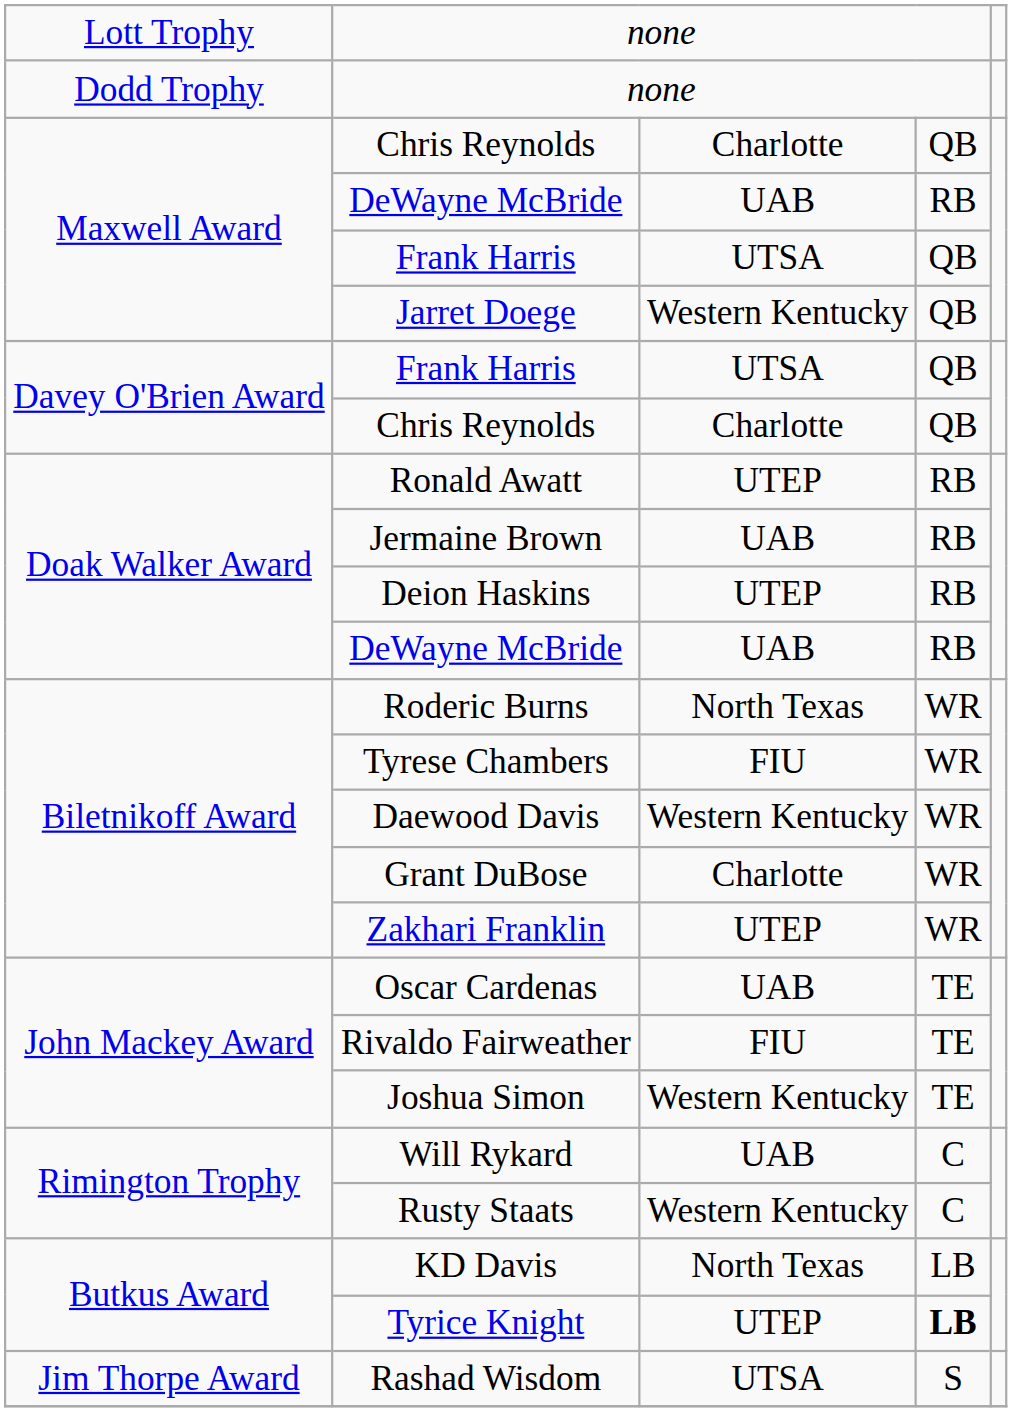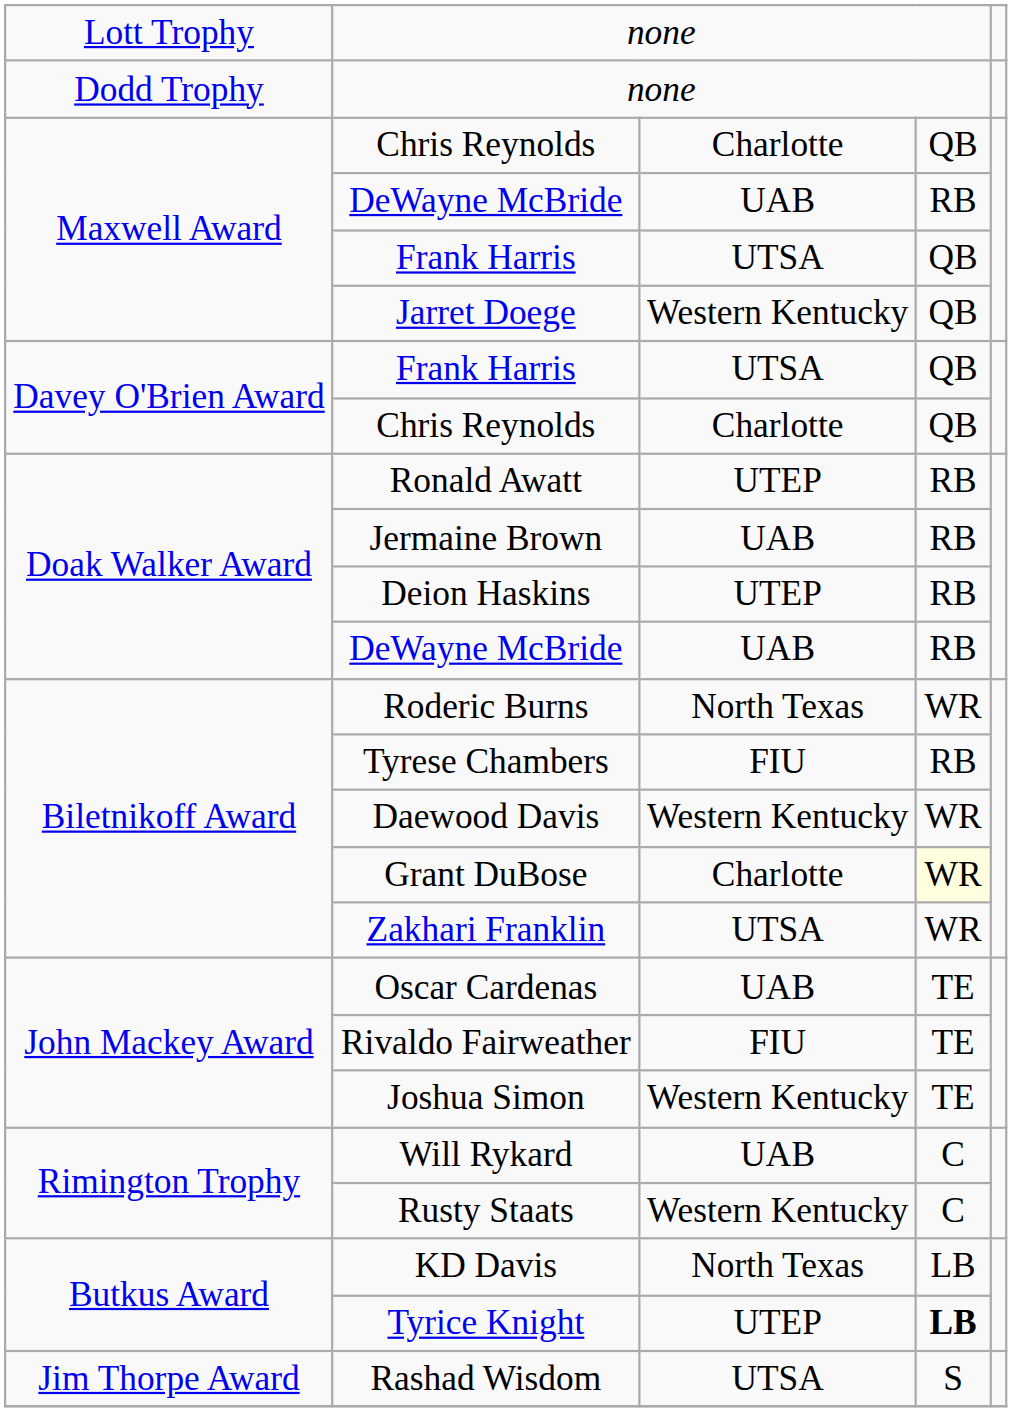 <table class="wikitable" style="text-align:center;">
 <tr>
 <td><a href='#'>Lott Trophy</a></td>
 <td colspan=3 align=center><em>none</em></td>
 <td></td>
 </tr>
 <tr>
 <td><a href='#'>Dodd Trophy</a></td>
 <td colspan=3 align=center><em>none</em></td>
 <td></td>
 </tr>
 <tr>
 <td rowspan=4><a href='#'>Maxwell Award</a></td>
 <td>Chris Reynolds</td>
 <td>Charlotte</td>
 <td>QB</td>
 <td rowspan=4></td>
 </tr>
 <tr>
 <td><a href='#'>DeWayne McBride</a></td>
 <td>UAB</td>
 <td>RB</td>
 </tr>
 <tr>
 <td><a href='#'>Frank Harris</a></td>
 <td>UTSA</td>
 <td>QB</td>
 </tr>
 <tr>
 <td><a href='#'>Jarret Doege</a></td>
 <td>Western Kentucky</td>
 <td>QB</td>
 </tr>
 <tr>
 <td rowspan=2><a href='#'>Davey O'Brien Award</a></td>
 <td><a href='#'>Frank Harris</a></td>
 <td>UTSA</td>
 <td>QB</td>
 <td rowspan=2></td>
 </tr>
 <tr>
 <td>Chris Reynolds</td>
 <td>Charlotte</td>
 <td>QB</td>
 </tr>
 <tr>
 <td rowspan=4><a href='#'>Doak Walker Award</a></td>
 <td>Ronald Awatt</td>
 <td>UTEP</td>
 <td>RB</td>
 <td rowspan=4></td>
 </tr>
 <tr>
 <td>Jermaine Brown</td>
 <td>UAB</td>
 <td>RB</td>
 </tr>
 <tr>
 <td>Deion Haskins</td>
 <td>UTEP</td>
 <td>RB</td>
 </tr>
 <tr>
 <td><a href='#'>DeWayne McBride</a></td>
 <td>UAB</td>
 <td>RB</td>
 </tr>
 <tr>
 <td rowspan=5><a href='#'>Biletnikoff Award</a></td>
 <td>Roderic Burns</td>
 <td>North Texas</td>
 <td>WR</td>
 <td rowspan=5></td>
 </tr>
 <tr>
 <td>Tyrese Chambers</td>
 <td>FIU</td>
-<td>WR</td>
+<td>RB</td>
 </tr>
 <tr>
 <td>Daewood Davis</td>
 <td>Western Kentucky</td>
 <td>WR</td>
 </tr>
 <tr>
 <td>Grant DuBose</td>
 <td>Charlotte</td>
-<td>WR</td>
+<td style="background: lightyellow;">WR</td>
 </tr>
 <tr>
 <td><a href='#'>Zakhari Franklin</a></td>
-<td>UTEP</td>
+<td>UTSA</td>
 <td>WR</td>
 </tr>
 <tr>
 <td rowspan=3><a href='#'>John Mackey Award</a></td>
 <td>Oscar Cardenas</td>
 <td>UAB</td>
 <td>TE</td>
 <td rowspan=3></td>
 </tr>
 <tr>
 <td>Rivaldo Fairweather</td>
 <td>FIU</td>
 <td>TE</td>
 </tr>
 <tr>
 <td>Joshua Simon</td>
 <td>Western Kentucky</td>
 <td>TE</td>
 </tr>
 <tr>
 <td rowspan=2><a href='#'>Rimington Trophy</a></td>
 <td>Will Rykard</td>
 <td>UAB</td>
 <td>C</td>
 <td rowspan=2></td>
 </tr>
 <tr>
 <td>Rusty Staats</td>
 <td>Western Kentucky</td>
 <td>C</td>
 </tr>
 <tr>
 <td rowspan=2><a href='#'>Butkus Award</a></td>
 <td>KD Davis</td>
 <td>North Texas</td>
 <td>LB</td>
 <td rowspan=2></td>
 </tr>
 <tr>
 <td><a href='#'>Tyrice Knight</a></td>
 <td>UTEP</td>
 <td><strong>LB</strong></td>
 </tr>
 <tr>
 <td><a href='#'>Jim Thorpe Award</a></td>
 <td>Rashad Wisdom</td>
 <td>UTSA</td>
 <td>S</td>
 <td></td>
 </tr>
 <tr>
 </tr>
 </table>
